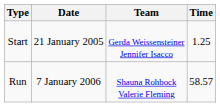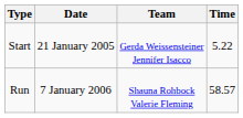 <table class="wikitable" style="text-align:center">
 <tr>
 <th>Type</th>
 <th>Date</th>
 <th>Team</th>
 <th>Time</th>
 </tr>
 <tr>
 <td>Start</td>
 <td>21 January 2005</td>
 <td><small><br> <a href='#'>Gerda Weissensteiner</a><br><a href='#'>Jennifer Isacco</a></small></td>
-<td>1.25</td>
+<td>5.22</td>
 </tr>
 <tr>
 <td>Run</td>
 <td>7 January 2006</td>
 <td><small><br> <a href='#'>Shauna Rohbock</a><br><a href='#'>Valerie Fleming</a></small></td>
 <td>58.57</td>
 </tr>
 </table>
